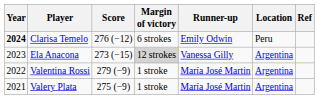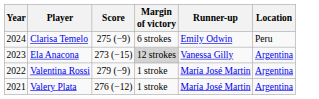 <table class="wikitable" style="font-size:95%">
 <tr>
 <th>Year</th>
 <th>Player</th>
 <th>Score</th>
 <th>Margin<br>of victory</th>
 <th>Runner-up</th>
 <th>Location</th>
-<th>Ref</th>
 </tr>
 <tr>
-<td><strong>2024</strong></td>
+<td>2024</td>
 <td> <a href='#'>Clarisa Temelo</a></td>
-<td align=center>276 (−12)</td>
+<td align=center>275 (−9)</td>
 <td>6 strokes</td>
 <td> <a href='#'>Emily Odwin</a></td>
 <td>Peru</td>
-<td></td>
 </tr>
 <tr>
 <td>2023</td>
 <td> <a href='#'>Ela Anacona</a></td>
 <td align=center>273 (−15)</td>
 <td style="background: lightgrey;">12 strokes</td>
 <td> <a href='#'>Vanessa Gilly</a></td>
 <td><a href='#'>Argentina</a></td>
-<td></td>
 </tr>
 <tr>
 <td>2022</td>
 <td> <a href='#'>Valentina Rossi</a></td>
 <td align=center>279 (−9)</td>
 <td>1 stroke</td>
 <td> <a href='#'>María José Martin</a></td>
 <td><a href='#'>Argentina</a></td>
-<td></td>
 </tr>
 <tr>
 <td>2021</td>
 <td> <a href='#'>Valery Plata</a></td>
-<td align=center>275 (−9)</td>
+<td align=center>276 (−12)</td>
 <td>1 stroke</td>
 <td> <a href='#'>María José Martin</a></td>
 <td><a href='#'>Argentina</a></td>
-<td></td>
 </tr>
 </table>
